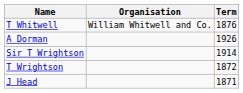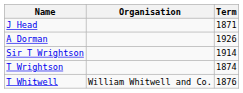 <table class="wikitable">
 <tr>
 <th>Name</th>
 <th>Organisation</th>
 <th>Term</th>
 </tr>
 <tr>
-<td><a href='#'>T Whitwell</a></td>
-<td>William Whitwell and Co.</td>
-<td>1876</td>
+<td><a href='#'>J Head</a></td>
+<td></td>
+<td>1871</td>
 </tr>
 <tr>
 <td><a href='#'>A Dorman</a></td>
 <td></td>
 <td>1926</td>
 </tr>
 <tr>
 <td><a href='#'>Sir T Wrightson</a></td>
 <td></td>
 <td>1914</td>
 </tr>
 <tr>
 <td><a href='#'>T Wrightson</a></td>
 <td></td>
-<td>1872</td>
+<td>1874</td>
 </tr>
 <tr>
-<td><a href='#'>J Head</a></td>
-<td></td>
-<td>1871</td>
+<td><a href='#'>T Whitwell</a></td>
+<td>William Whitwell and Co.</td>
+<td>1876</td>
 </tr>
 </table>
